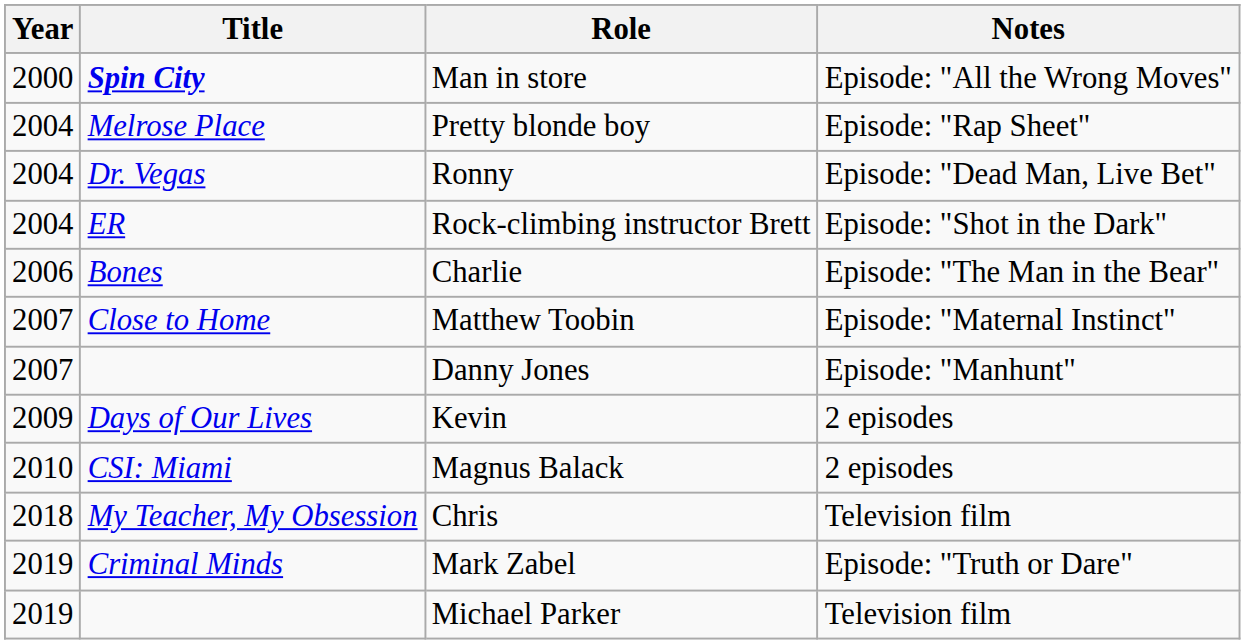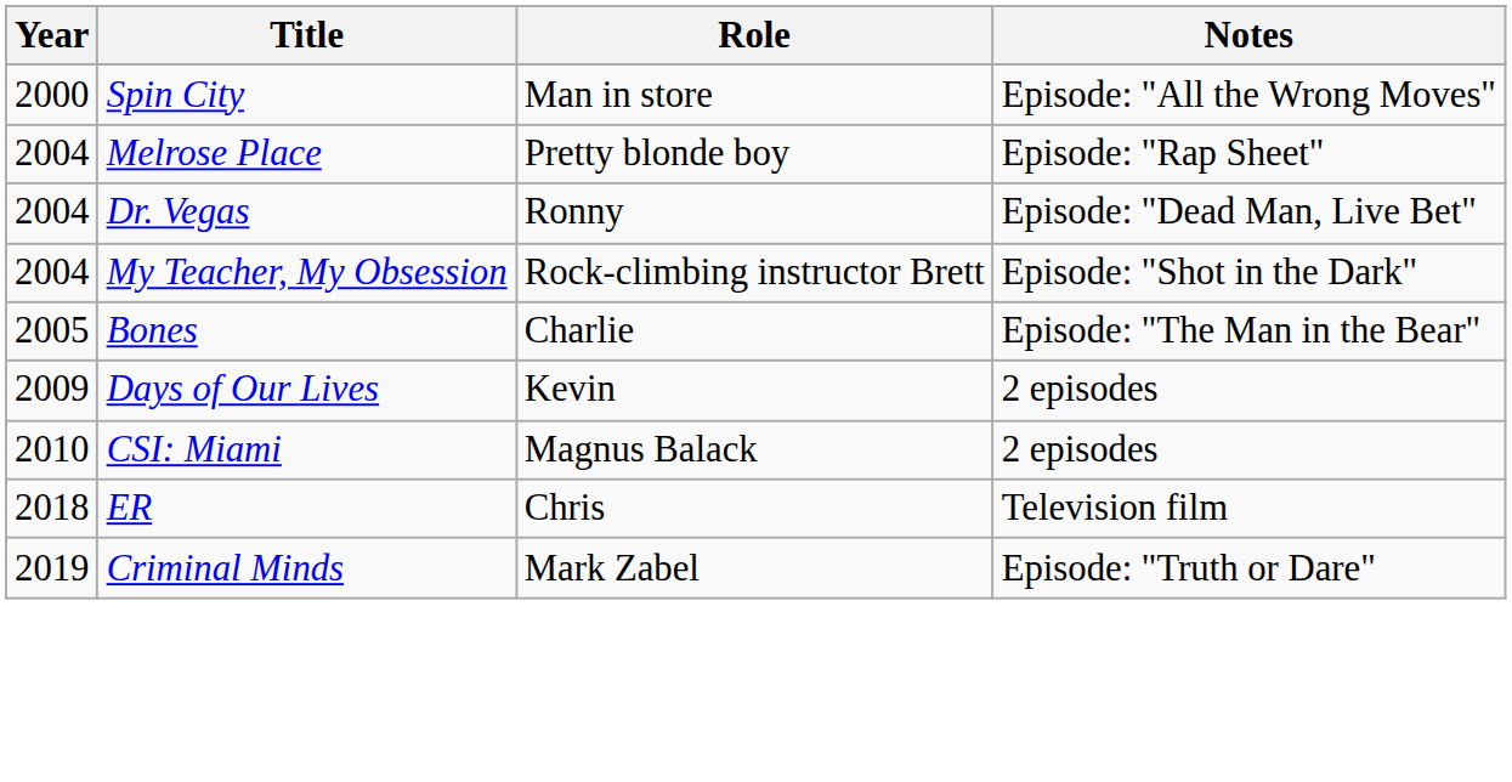 <table class="wikitable sortable">
 <tr>
 <th>Year</th>
 <th>Title</th>
 <th>Role</th>
 <th class="unsortable">Notes</th>
 </tr>
 <tr>
 <td>2000</td>
-<td><strong><em><a href='#'>Spin City</a></em></strong></td>
+<td><em><a href='#'>Spin City</a></em></td>
 <td>Man in store</td>
 <td>Episode: "All the Wrong Moves"</td>
 </tr>
 <tr>
 <td>2004</td>
 <td><em><a href='#'>Melrose Place</a></em></td>
 <td>Pretty blonde boy</td>
 <td>Episode: "Rap Sheet"</td>
 </tr>
 <tr>
 <td>2004</td>
 <td><em><a href='#'>Dr. Vegas</a></em></td>
 <td>Ronny</td>
 <td>Episode: "Dead Man, Live Bet"</td>
 </tr>
 <tr>
 <td>2004</td>
-<td><em><a href='#'>ER</a></em></td>
+<td><em><a href='#'>My Teacher, My Obsession</a></em></td>
 <td>Rock-climbing instructor Brett</td>
 <td>Episode: "Shot in the Dark"</td>
 </tr>
 <tr>
-<td>2006</td>
+<td>2005</td>
 <td><em><a href='#'>Bones</a></em></td>
 <td>Charlie</td>
 <td>Episode: "The Man in the Bear"</td>
-</tr>
-<tr>
-<td>2007</td>
-<td><em><a href='#'>Close to Home</a></em></td>
-<td>Matthew Toobin</td>
-<td>Episode: "Maternal Instinct"</td>
-</tr>
-<tr>
-<td>2007</td>
-<td><em></em></td>
-<td>Danny Jones</td>
-<td>Episode: "Manhunt"</td>
 </tr>
 <tr>
 <td>2009</td>
 <td><em><a href='#'>Days of Our Lives</a></em></td>
 <td>Kevin</td>
 <td>2 episodes</td>
 </tr>
 <tr>
 <td>2010</td>
 <td><em><a href='#'>CSI: Miami</a></em></td>
 <td>Magnus Balack</td>
 <td>2 episodes</td>
 </tr>
 <tr>
 <td>2018</td>
-<td><em><a href='#'>My Teacher, My Obsession</a></em></td>
+<td><em><a href='#'>ER</a></em></td>
 <td>Chris</td>
 <td>Television film</td>
 </tr>
 <tr>
 <td>2019</td>
 <td><em><a href='#'>Criminal Minds</a></em></td>
 <td>Mark Zabel</td>
 <td>Episode: "Truth or Dare"</td>
 </tr>
-<tr>
-<td>2019</td>
-<td><em></em></td>
-<td>Michael Parker</td>
-<td>Television film</td>
-</tr>
 </table>
